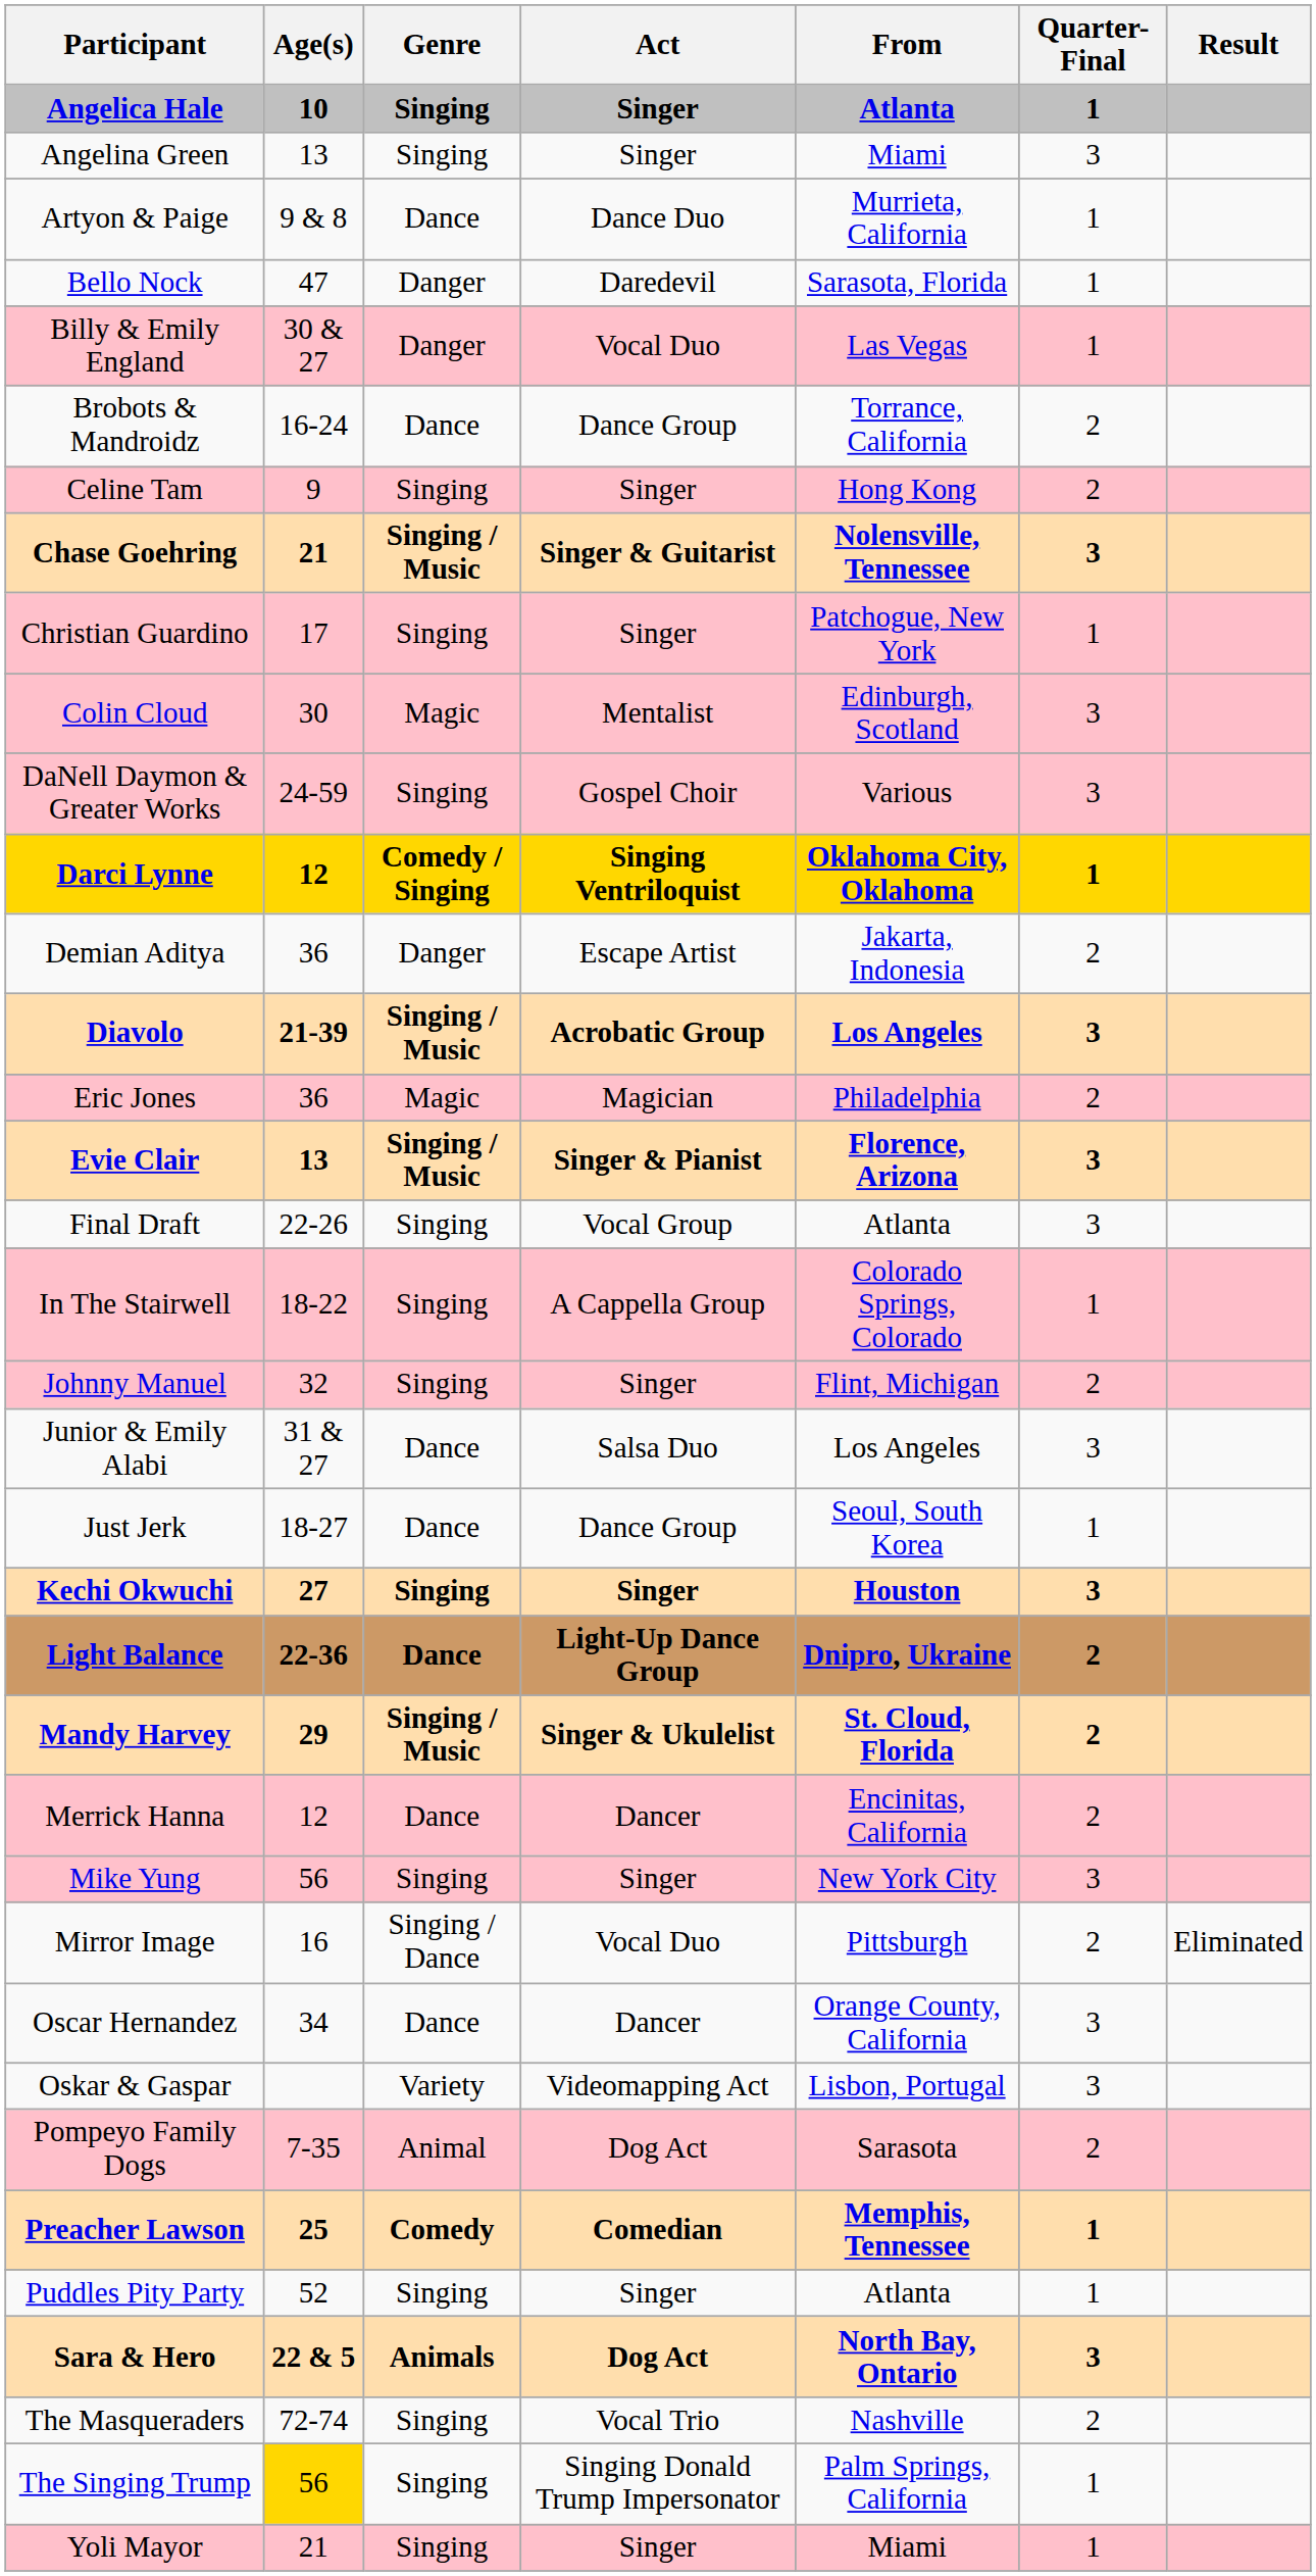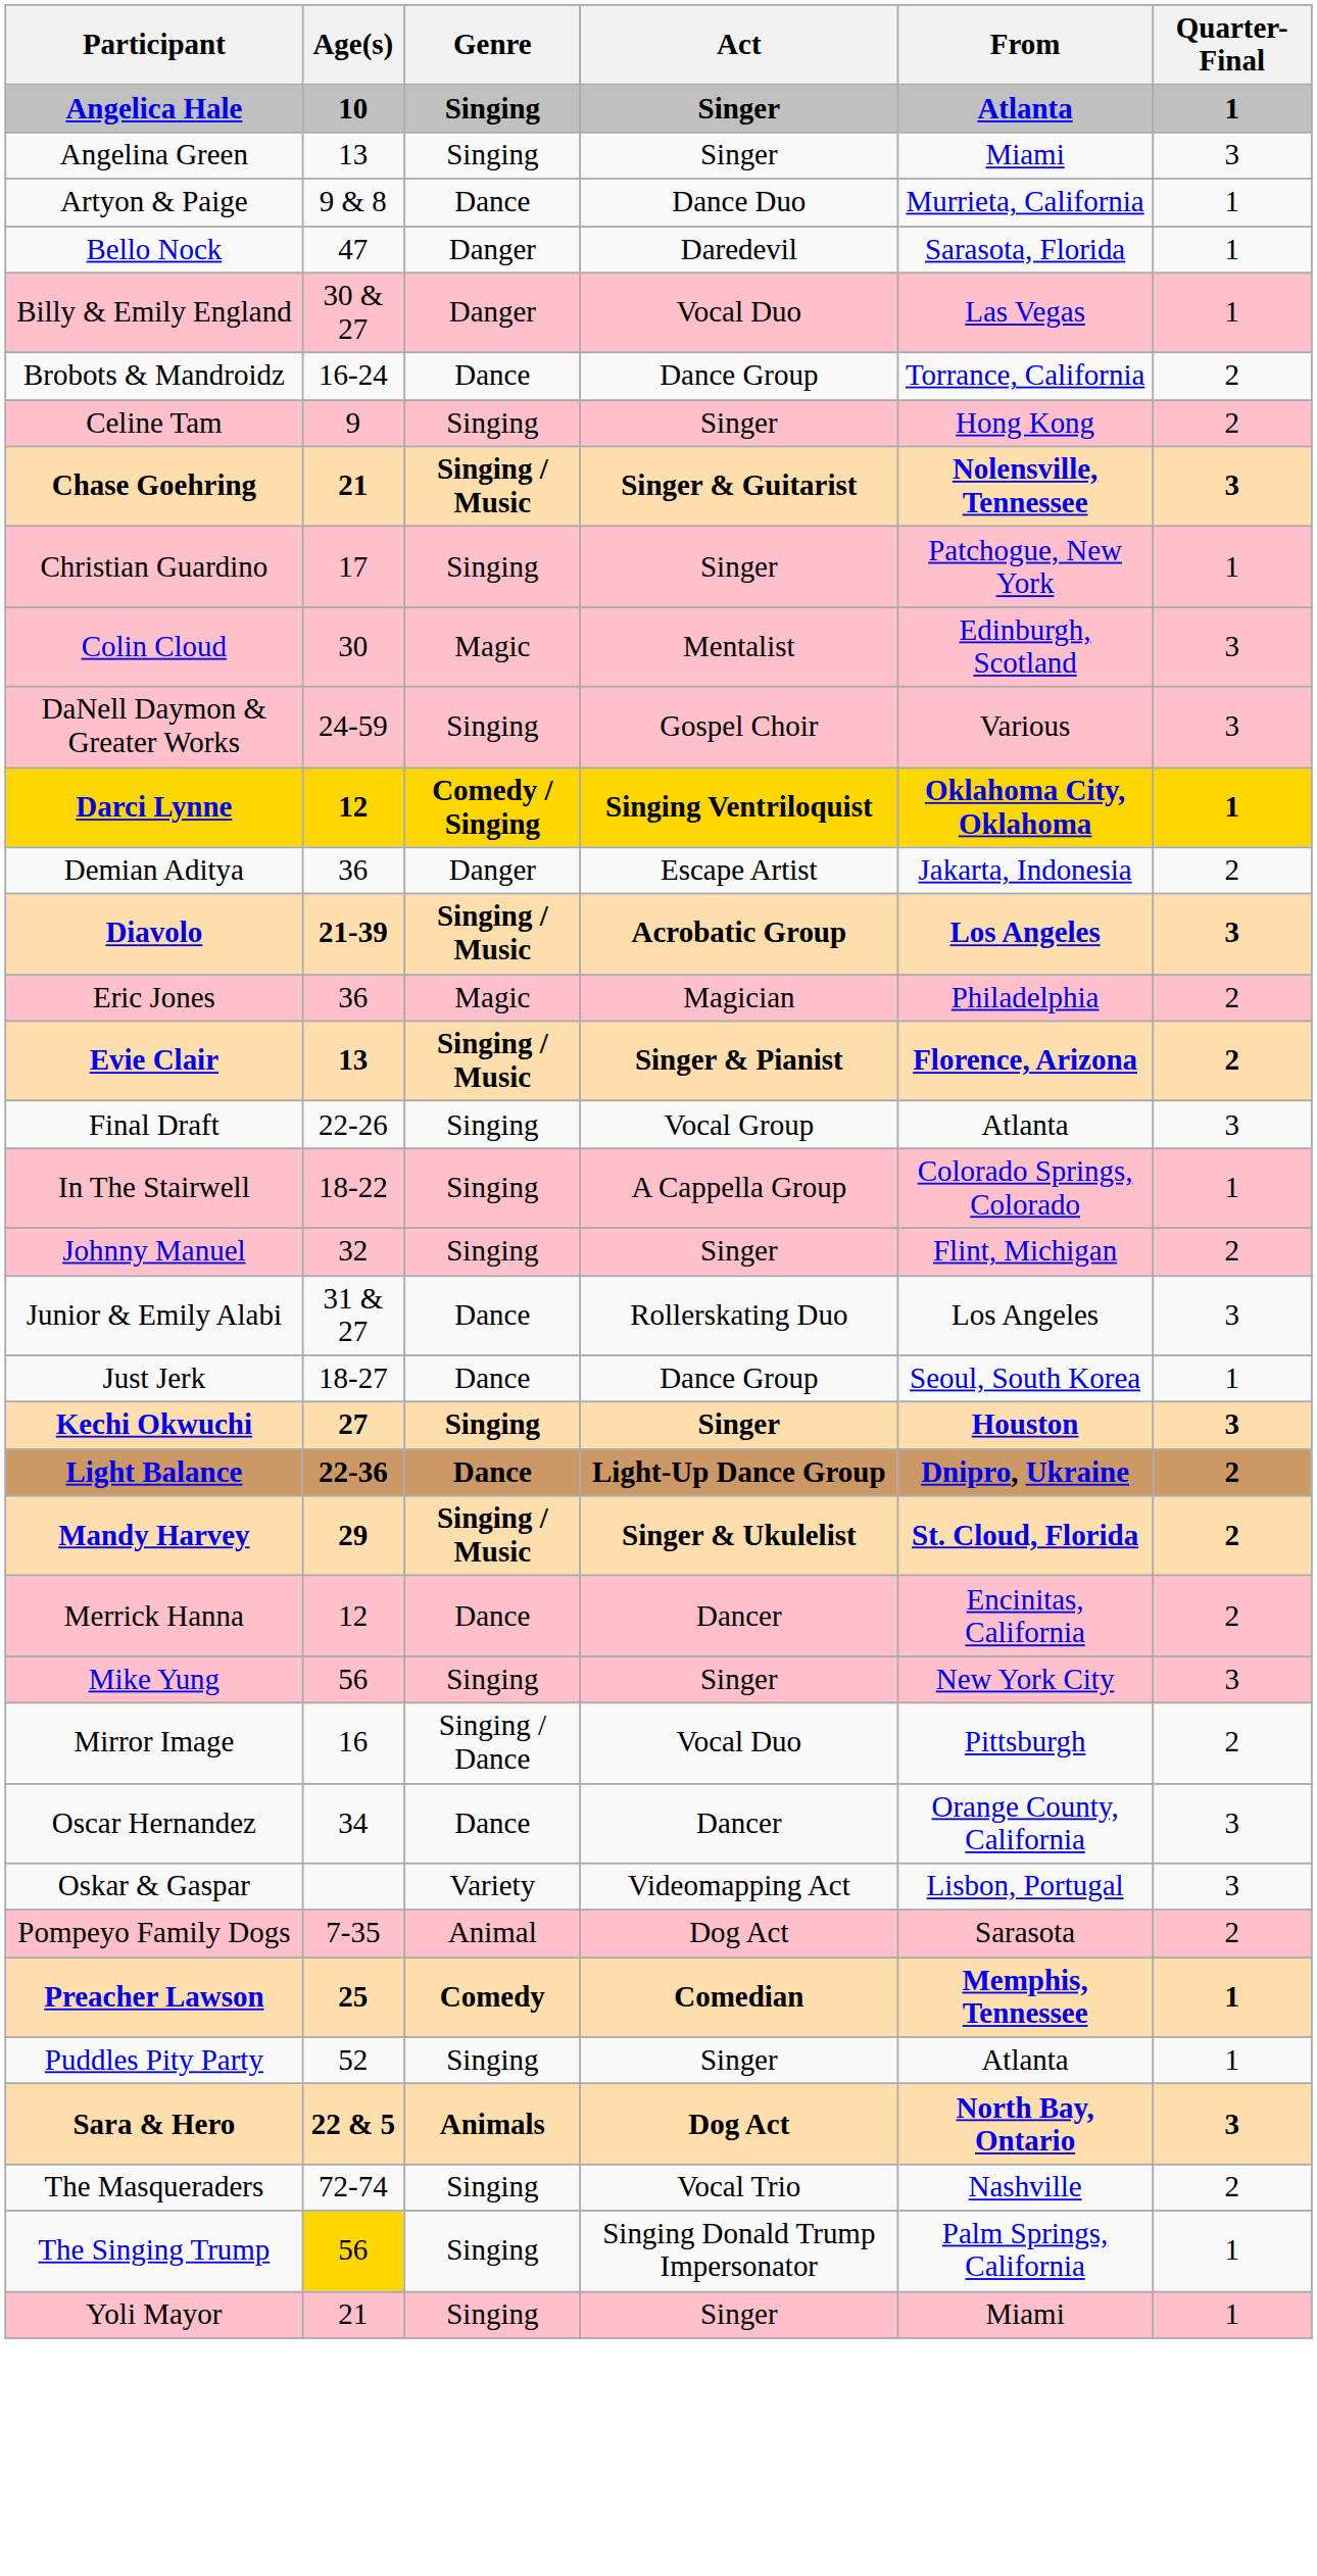 <table class="wikitable sortable" style="margin-left: auto; margin-right: auto; width:80%; text-align:center;">
 <tr>
 <th>Participant</th>
 <th>Age(s) </th>
 <th>Genre</th>
 <th>Act</th>
 <th>From</th>
 <th>Quarter-Final</th>
-<th>Result</th>
 </tr>
 <tr style="background:silver;">
 <td><strong><a href='#'>Angelica Hale</a></strong> </td>
 <td><strong>10</strong></td>
 <td><strong>Singing</strong></td>
 <td><strong>Singer</strong></td>
 <td><strong><a href='#'>Atlanta</a></strong></td>
 <td><strong>1</strong></td>
-<td><strong></strong></td>
 </tr>
 <tr>
 <td>Angelina Green </td>
 <td>13</td>
 <td>Singing</td>
 <td>Singer</td>
 <td><a href='#'>Miami</a></td>
 <td>3</td>
-<td></td>
 </tr>
 <tr>
 <td>Artyon & Paige</td>
 <td>9 & 8</td>
 <td>Dance</td>
 <td>Dance Duo</td>
 <td><a href='#'>Murrieta, California</a></td>
 <td>1</td>
-<td></td>
 </tr>
 <tr>
 <td><a href='#'>Bello Nock</a> </td>
 <td>47</td>
 <td>Danger</td>
 <td>Daredevil</td>
 <td><a href='#'>Sarasota, Florida</a></td>
 <td>1</td>
-<td></td>
 </tr>
 <tr style="background:pink;">
 <td>Billy & Emily England</td>
 <td>30 & 27</td>
 <td>Danger</td>
 <td>Vocal Duo</td>
 <td><a href='#'>Las Vegas</a></td>
 <td>1</td>
-<td></td>
 </tr>
 <tr>
 <td>Brobots & Mandroidz</td>
 <td>16-24</td>
 <td>Dance</td>
 <td>Dance Group</td>
 <td><a href='#'>Torrance, California</a></td>
 <td>2</td>
-<td></td>
 </tr>
 <tr style="background:pink;">
 <td>Celine Tam </td>
 <td>9</td>
 <td>Singing</td>
 <td>Singer</td>
 <td><a href='#'>Hong Kong</a></td>
 <td>2</td>
-<td></td>
 </tr>
 <tr style="background:NavajoWhite">
 <td><strong>Chase Goehring</strong> </td>
 <td><strong>21</strong></td>
 <td><strong>Singing / Music</strong></td>
 <td><strong>Singer & Guitarist</strong></td>
 <td><strong><a href='#'>Nolensville, Tennessee</a></strong></td>
 <td><strong>3</strong></td>
-<td><strong></strong></td>
 </tr>
 <tr style="background:pink;">
 <td>Christian Guardino </td>
 <td>17</td>
 <td>Singing</td>
 <td>Singer</td>
 <td><a href='#'>Patchogue, New York</a></td>
 <td>1</td>
-<td></td>
 </tr>
 <tr style="background:pink;">
 <td><a href='#'>Colin Cloud</a></td>
 <td>30</td>
 <td>Magic</td>
 <td>Mentalist</td>
 <td><a href='#'>Edinburgh, Scotland</a></td>
 <td>3</td>
-<td></td>
 </tr>
 <tr style="background:pink;">
 <td>DaNell Daymon & Greater Works</td>
 <td>24-59</td>
 <td>Singing</td>
 <td>Gospel Choir</td>
 <td>Various </td>
 <td>3</td>
-<td></td>
 </tr>
 <tr style="background:Gold">
 <td><strong><a href='#'>Darci Lynne</a></strong> </td>
 <td><strong>12</strong></td>
 <td><strong>Comedy / Singing</strong></td>
 <td><strong>Singing Ventriloquist</strong></td>
 <td><strong><a href='#'>Oklahoma City, Oklahoma</a></strong></td>
 <td><strong>1</strong></td>
-<td><strong></strong></td>
 </tr>
 <tr>
 <td>Demian Aditya</td>
 <td>36</td>
 <td>Danger</td>
 <td>Escape Artist</td>
 <td><a href='#'>Jakarta, Indonesia</a></td>
 <td>2</td>
-<td></td>
 </tr>
 <tr style="background:NavajoWhite">
 <td><strong><a href='#'>Diavolo</a></strong></td>
 <td><strong>21-39</strong></td>
 <td><strong>Singing / Music</strong></td>
 <td><strong>Acrobatic  Group</strong></td>
 <td><strong><a href='#'>Los Angeles</a></strong></td>
 <td><strong>3</strong></td>
-<td><strong></strong></td>
 </tr>
 <tr style="background:pink;">
 <td>Eric Jones</td>
 <td>36</td>
 <td>Magic</td>
 <td>Magician</td>
 <td><a href='#'>Philadelphia</a></td>
 <td>2</td>
-<td></td>
 </tr>
 <tr style="background:NavajoWhite">
 <td><strong><a href='#'>Evie Clair</a></strong></td>
 <td><strong>13</strong></td>
 <td><strong>Singing / Music</strong></td>
 <td><strong>Singer & Pianist</strong></td>
 <td><strong><a href='#'>Florence, Arizona</a></strong></td>
-<td><strong>3</strong></td>
-<td><strong></strong></td>
+<td><strong>2</strong></td>
 </tr>
 <tr>
 <td>Final Draft </td>
 <td>22-26</td>
 <td>Singing</td>
 <td>Vocal Group</td>
 <td>Atlanta</td>
 <td>3</td>
-<td></td>
 </tr>
 <tr style="background:pink;">
 <td>In The Stairwell</td>
 <td>18-22</td>
 <td>Singing</td>
 <td>A Cappella Group</td>
 <td><a href='#'>Colorado Springs, Colorado</a></td>
 <td>1</td>
-<td></td>
 </tr>
 <tr style="background:pink;">
 <td><a href='#'>Johnny Manuel</a> </td>
 <td>32</td>
 <td>Singing</td>
 <td>Singer</td>
 <td><a href='#'>Flint, Michigan</a></td>
 <td>2</td>
-<td></td>
 </tr>
 <tr>
 <td>Junior & Emily Alabi</td>
 <td>31 & 27</td>
 <td>Dance</td>
-<td>Salsa Duo</td>
+<td>Rollerskating Duo</td>
 <td>Los Angeles</td>
 <td>3</td>
-<td></td>
 </tr>
 <tr>
 <td>Just Jerk</td>
 <td>18-27</td>
 <td>Dance</td>
 <td>Dance Group</td>
 <td><a href='#'>Seoul, South Korea</a></td>
 <td>1</td>
-<td></td>
 </tr>
 <tr style="background:NavajoWhite">
 <td><strong><a href='#'>Kechi Okwuchi</a></strong></td>
 <td><strong>27</strong></td>
 <td><strong>Singing</strong></td>
 <td><strong>Singer</strong></td>
 <td><strong><a href='#'>Houston</a></strong></td>
 <td><strong>3</strong></td>
-<td><strong></strong></td>
 </tr>
 <tr style="background:#c96;">
 <td><strong><a href='#'>Light Balance</a></strong> </td>
 <td><strong>22-36</strong></td>
 <td><strong>Dance</strong></td>
 <td><strong>Light-Up Dance Group</strong></td>
 <td><strong><a href='#'>Dnipro</a>, <a href='#'>Ukraine</a></strong></td>
 <td><strong>2</strong></td>
-<td><strong></strong></td>
 </tr>
 <tr style="background:Navajowhite">
 <td><strong><a href='#'>Mandy Harvey</a></strong> </td>
 <td><strong>29</strong></td>
 <td><strong>Singing / Music</strong></td>
 <td><strong>Singer & Ukulelist</strong></td>
 <td><strong><a href='#'>St. Cloud, Florida</a></strong></td>
 <td><strong>2</strong></td>
-<td><strong></strong></td>
 </tr>
 <tr style="background:pink;">
 <td>Merrick Hanna</td>
 <td>12</td>
 <td>Dance</td>
 <td>Dancer</td>
 <td><a href='#'>Encinitas, California</a></td>
 <td>2</td>
-<td></td>
 </tr>
 <tr style="background:pink;">
 <td><a href='#'>Mike Yung</a></td>
 <td>56</td>
 <td>Singing</td>
 <td>Singer</td>
 <td><a href='#'>New York City</a></td>
 <td>3</td>
-<td></td>
 </tr>
 <tr>
 <td>Mirror Image</td>
 <td>16</td>
 <td>Singing / Dance</td>
 <td>Vocal Duo</td>
 <td><a href='#'>Pittsburgh</a></td>
 <td>2</td>
-<td>Eliminated</td>
 </tr>
 <tr>
 <td>Oscar Hernandez</td>
 <td>34</td>
 <td>Dance</td>
 <td>Dancer</td>
 <td><a href='#'>Orange County, California</a></td>
 <td>3</td>
-<td></td>
 </tr>
 <tr>
 <td>Oskar & Gaspar </td>
 <td> </td>
 <td>Variety</td>
 <td>Videomapping Act</td>
 <td><a href='#'>Lisbon, Portugal</a></td>
 <td>3</td>
-<td></td>
 </tr>
 <tr style="background:pink;">
 <td>Pompeyo Family Dogs </td>
 <td>7-35 </td>
 <td>Animal</td>
 <td>Dog Act</td>
 <td>Sarasota</td>
 <td>2</td>
-<td></td>
 </tr>
 <tr style="background:Navajowhite">
 <td><strong><a href='#'>Preacher Lawson</a></strong></td>
 <td><strong>25</strong></td>
 <td><strong>Comedy</strong></td>
 <td><strong>Comedian</strong></td>
 <td><strong><a href='#'>Memphis, Tennessee</a></strong></td>
 <td><strong>1</strong></td>
-<td><strong></strong></td>
 </tr>
 <tr>
 <td><a href='#'>Puddles Pity Party</a></td>
 <td>52</td>
 <td>Singing</td>
 <td>Singer</td>
 <td>Atlanta</td>
 <td>1</td>
-<td></td>
 </tr>
 <tr style="background:Navajowhite">
 <td><strong>Sara & Hero</strong></td>
 <td><strong>22 & 5</strong> </td>
 <td><strong>Animals</strong></td>
 <td><strong>Dog Act</strong></td>
 <td><strong><a href='#'>North Bay, Ontario</a></strong></td>
 <td><strong>3</strong></td>
-<td><strong></strong></td>
 </tr>
 <tr>
 <td>The Masqueraders</td>
 <td>72-74</td>
 <td>Singing</td>
 <td>Vocal Trio</td>
 <td><a href='#'>Nashville</a></td>
 <td>2</td>
-<td></td>
 </tr>
 <tr>
 <td><a href='#'>The Singing Trump</a></td>
 <td style="background: gold;">56</td>
 <td>Singing</td>
 <td>Singing Donald Trump Impersonator</td>
 <td><a href='#'>Palm Springs, California</a></td>
 <td>1</td>
-<td></td>
 </tr>
 <tr style="background:pink;">
 <td>Yoli Mayor</td>
 <td>21</td>
 <td>Singing</td>
 <td>Singer</td>
 <td>Miami</td>
 <td>1</td>
-<td></td>
 </tr>
 </table>
